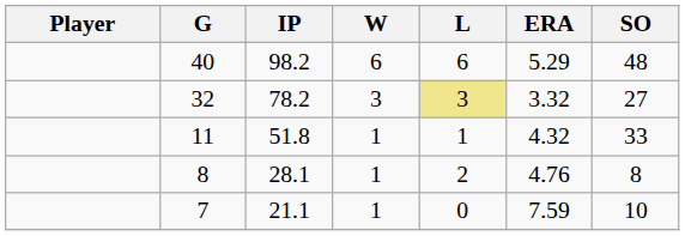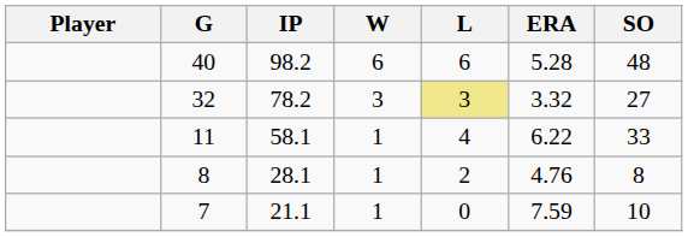 <table class="wikitable sortable">
 <tr>
 <th bgcolor="#DDDDFF" width="16%">Player</th>
 <th bgcolor="#DDDDFF" width="9%">G</th>
 <th bgcolor="#DDDDFF" width="9%">IP</th>
 <th bgcolor="#DDDDFF" width="9%">W</th>
 <th bgcolor="#DDDDFF" width="9%">L</th>
 <th bgcolor="#DDDDFF" width="9%">ERA</th>
 <th bgcolor="#DDDDFF" width="9%">SO</th>
 </tr>
 <tr align="center">
 <td></td>
 <td>40</td>
 <td>98.2</td>
 <td>6</td>
 <td>6</td>
-<td>5.29</td>
+<td>5.28</td>
 <td>48</td>
 </tr>
 <tr align="center">
 <td></td>
 <td>32</td>
 <td>78.2</td>
 <td>3</td>
 <td style="background: khaki;">3</td>
 <td>3.32</td>
 <td>27</td>
 </tr>
 <tr align="center">
 <td></td>
 <td>11</td>
-<td>51.8</td>
+<td>58.1</td>
 <td>1</td>
-<td>1</td>
-<td>4.32</td>
+<td>4</td>
+<td>6.22</td>
 <td>33</td>
 </tr>
 <tr align="center">
 <td></td>
 <td>8</td>
 <td>28.1</td>
 <td>1</td>
 <td>2</td>
 <td>4.76</td>
 <td>8</td>
 </tr>
 <tr align="center">
 <td></td>
 <td>7</td>
 <td>21.1</td>
 <td>1</td>
 <td>0</td>
 <td>7.59</td>
 <td>10</td>
 </tr>
 <tr align="center">
 </tr>
 </table>
